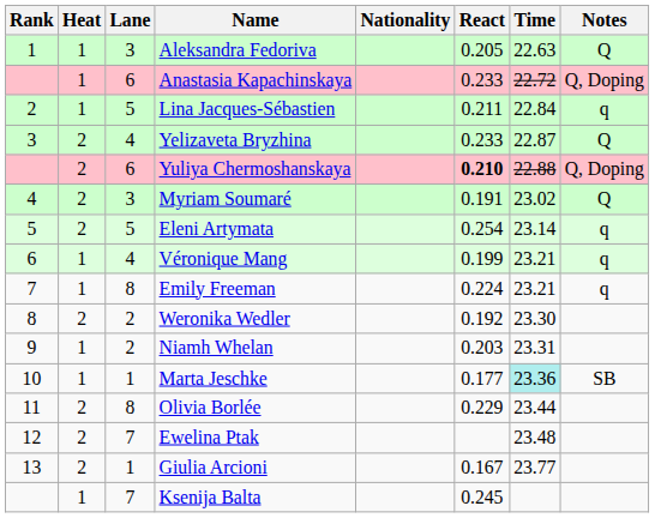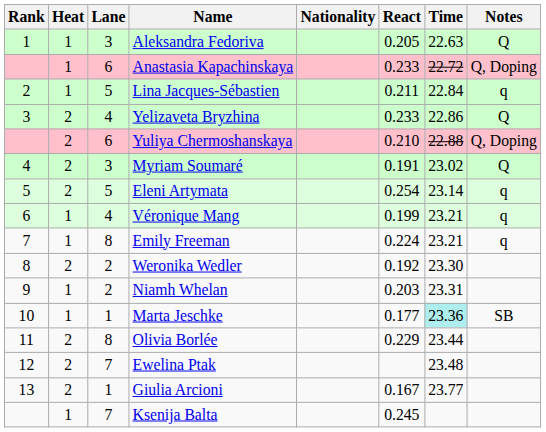 <table class="wikitable sortable" style="text-align:center">
 <tr>
 <th>Rank</th>
 <th>Heat</th>
 <th>Lane</th>
 <th>Name</th>
 <th>Nationality</th>
 <th>React</th>
 <th>Time</th>
 <th>Notes</th>
 </tr>
 <tr bgcolor=ccffcc>
 <td>1</td>
 <td>1</td>
 <td>3</td>
 <td align="left"><a href='#'>Aleksandra Fedoriva</a></td>
 <td align=left></td>
 <td>0.205</td>
 <td>22.63</td>
 <td>Q</td>
 </tr>
 <tr bgcolor=pink>
 <td></td>
 <td>1</td>
 <td>6</td>
 <td align="left"><a href='#'>Anastasia Kapachinskaya</a></td>
 <td align=left></td>
 <td>0.233</td>
 <td><s>22.72</s></td>
 <td>Q, Doping</td>
 </tr>
 <tr bgcolor=ccffcc>
 <td>2</td>
 <td>1</td>
 <td>5</td>
 <td align="left"><a href='#'>Lina Jacques-Sébastien</a></td>
 <td align=left></td>
 <td>0.211</td>
 <td>22.84</td>
 <td>q</td>
 </tr>
 <tr bgcolor=ccffcc>
 <td>3</td>
 <td>2</td>
 <td>4</td>
 <td align="left"><a href='#'>Yelizaveta Bryzhina</a></td>
 <td align=left></td>
 <td>0.233</td>
-<td>22.87</td>
+<td>22.86</td>
 <td>Q</td>
 </tr>
 <tr bgcolor=pink>
 <td></td>
 <td>2</td>
 <td>6</td>
 <td align="left"><a href='#'>Yuliya Chermoshanskaya</a></td>
 <td align=left></td>
-<td><strong>0.210</strong></td>
+<td>0.210</td>
 <td><s>22.88 </s></td>
 <td>Q, Doping</td>
 </tr>
 <tr bgcolor=ccffcc>
 <td>4</td>
 <td>2</td>
 <td>3</td>
 <td align="left"><a href='#'>Myriam Soumaré</a></td>
 <td align=left></td>
 <td>0.191</td>
 <td>23.02</td>
 <td>Q</td>
 </tr>
 <tr bgcolor=ddffdd>
 <td>5</td>
 <td>2</td>
 <td>5</td>
 <td align="left"><a href='#'>Eleni Artymata</a></td>
 <td align=left></td>
 <td>0.254</td>
 <td>23.14</td>
 <td>q</td>
 </tr>
 <tr bgcolor=ddffdd>
 <td>6</td>
 <td>1</td>
 <td>4</td>
 <td align="left"><a href='#'>Véronique Mang</a></td>
 <td align=left></td>
 <td>0.199</td>
 <td>23.21</td>
 <td>q</td>
 </tr>
 <tr>
 <td>7</td>
 <td>1</td>
 <td>8</td>
 <td align="left"><a href='#'>Emily Freeman</a></td>
 <td align=left></td>
 <td>0.224</td>
 <td>23.21</td>
 <td>q</td>
 </tr>
 <tr>
 <td>8</td>
 <td>2</td>
 <td>2</td>
 <td align="left"><a href='#'>Weronika Wedler</a></td>
 <td align=left></td>
 <td>0.192</td>
 <td>23.30</td>
 <td></td>
 </tr>
 <tr>
 <td>9</td>
 <td>1</td>
 <td>2</td>
 <td align="left"><a href='#'>Niamh Whelan</a></td>
 <td align=left></td>
 <td>0.203</td>
 <td>23.31</td>
 <td></td>
 </tr>
 <tr>
 <td>10</td>
 <td>1</td>
 <td>1</td>
 <td align="left"><a href='#'>Marta Jeschke</a></td>
 <td align=left></td>
 <td>0.177</td>
 <td style="background: paleturquoise;">23.36</td>
 <td>SB</td>
 </tr>
 <tr>
 <td>11</td>
 <td>2</td>
 <td>8</td>
 <td align="left"><a href='#'>Olivia Borlée</a></td>
 <td align=left></td>
 <td>0.229</td>
 <td>23.44</td>
 <td></td>
 </tr>
 <tr>
 <td>12</td>
 <td>2</td>
 <td>7</td>
 <td align="left"><a href='#'>Ewelina Ptak</a></td>
 <td align=left></td>
 <td></td>
 <td>23.48</td>
 <td></td>
 </tr>
 <tr>
 <td>13</td>
 <td>2</td>
 <td>1</td>
 <td align="left"><a href='#'>Giulia Arcioni</a></td>
 <td align=left></td>
 <td>0.167</td>
 <td>23.77</td>
 <td></td>
 </tr>
 <tr>
 <td></td>
 <td>1</td>
 <td>7</td>
 <td align="left"><a href='#'>Ksenija Balta</a></td>
 <td align=left></td>
 <td>0.245</td>
 <td></td>
 <td></td>
 </tr>
 </table>
